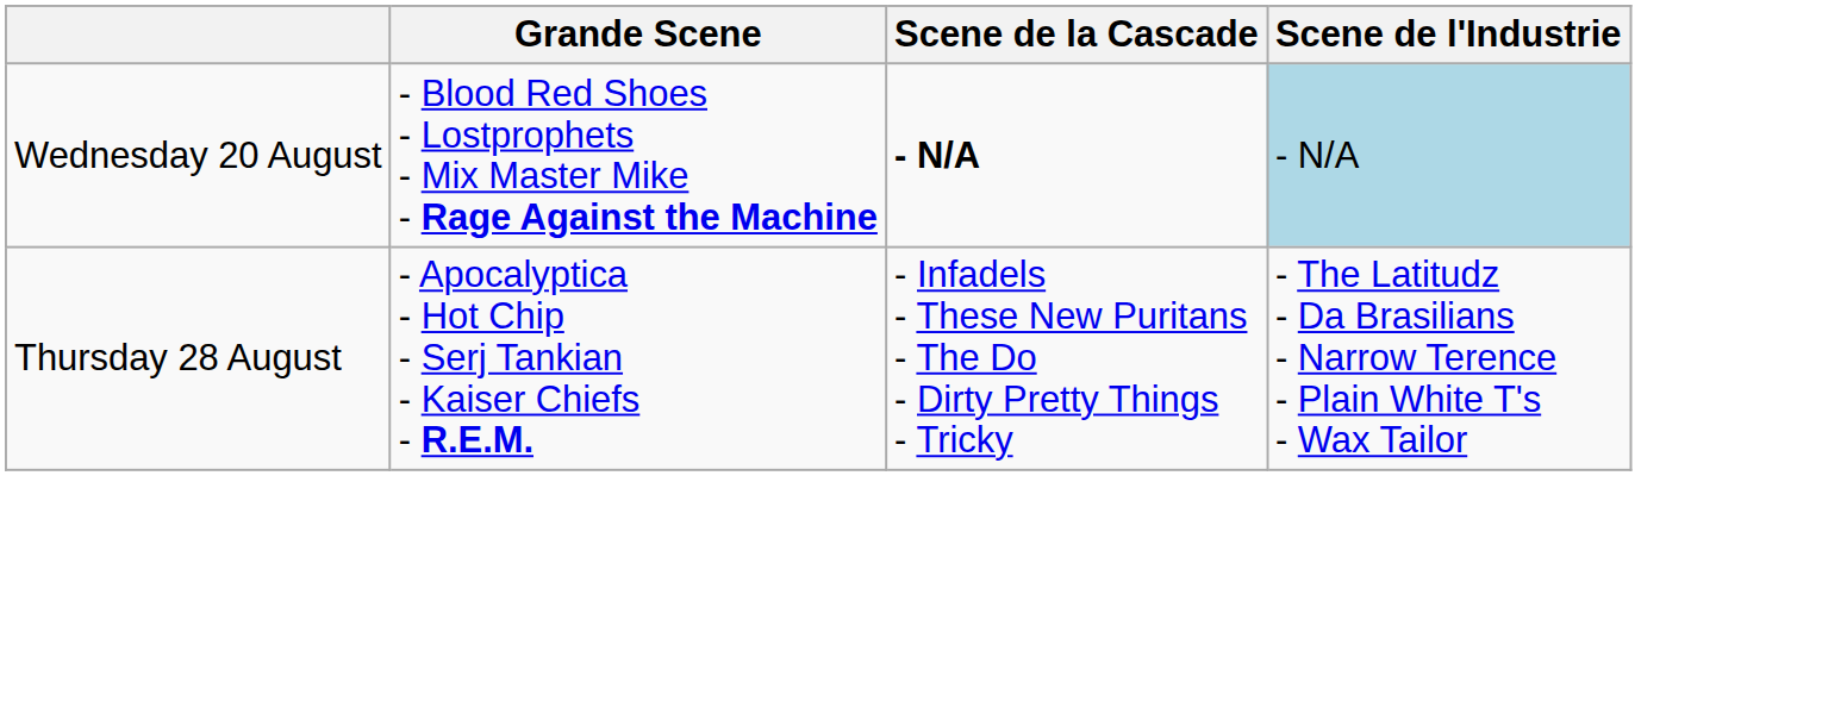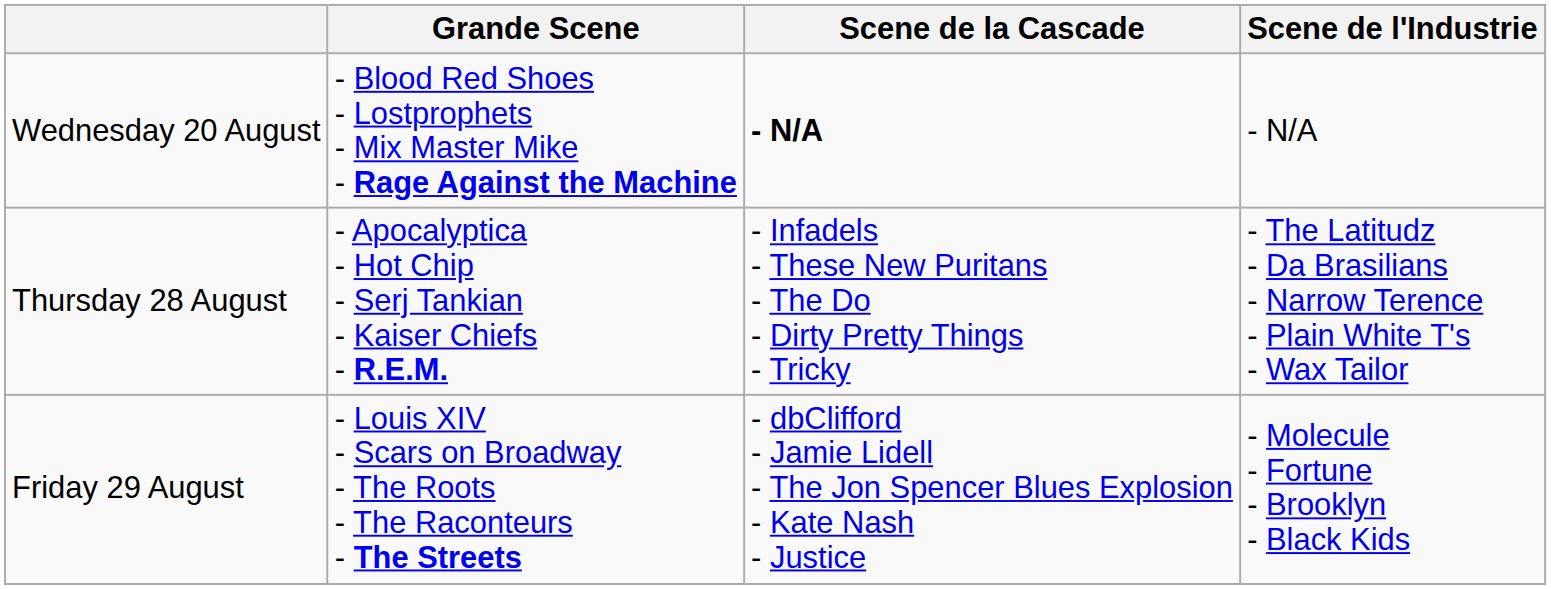 <table class="wikitable">
 <tr>
 <th></th>
 <th>Grande Scene</th>
 <th>Scene de la Cascade</th>
 <th>Scene de l'Industrie</th>
 </tr>
 <tr>
 <td>Wednesday 20 August</td>
 <td>- <a href='#'>Blood Red Shoes</a><br>- <a href='#'>Lostprophets</a><br>- <a href='#'>Mix Master Mike</a><br>- <strong><a href='#'>Rage Against the Machine</a></strong></td>
 <td><strong>- N/A</strong></td>
-<td style="background: lightblue;">- N/A</td>
+<td>- N/A</td>
 </tr>
 <tr>
 <td>Thursday 28 August</td>
 <td>- <a href='#'>Apocalyptica</a><br>- <a href='#'>Hot Chip</a><br>- <a href='#'>Serj Tankian</a><br>- <a href='#'>Kaiser Chiefs</a><br>- <strong><a href='#'>R.E.M.</a></strong></td>
 <td>- <a href='#'>Infadels</a><br>- <a href='#'>These New Puritans</a><br>- <a href='#'>The Do</a><br>- <a href='#'>Dirty Pretty Things</a><br>- <a href='#'>Tricky</a></td>
 <td>- <a href='#'>The Latitudz</a><br>- <a href='#'>Da Brasilians</a><br>- <a href='#'>Narrow Terence</a><br>- <a href='#'>Plain White T's</a><br>- <a href='#'>Wax Tailor</a></td>
 </tr>
+<tr>
+<td>Friday 29 August</td>
+<td>- <a href='#'>Louis XIV</a><br>- <a href='#'>Scars on Broadway</a><br>- <a href='#'>The Roots</a><br>- <a href='#'>The Raconteurs</a><br>- <strong><a href='#'>The Streets</a></strong></td>
+<td>- <a href='#'>dbClifford</a><br>- <a href='#'>Jamie Lidell</a><br>- <a href='#'>The Jon Spencer Blues Explosion</a><br>- <a href='#'>Kate Nash</a><br>- <a href='#'>Justice</a></td>
+<td>- <a href='#'>Molecule</a><br>- <a href='#'>Fortune</a><br>- <a href='#'>Brooklyn</a><br>- <a href='#'>Black Kids</a></td>
+</tr>
 </table>
